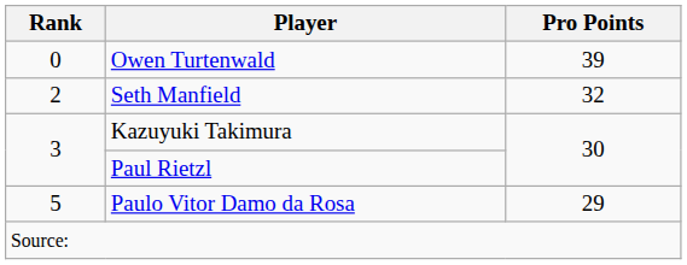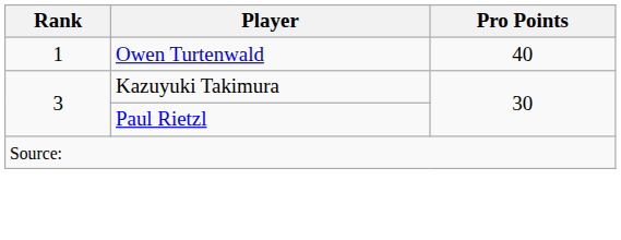 <table class="wikitable" width=30%>
 <tr>
 <th>Rank</th>
 <th>Player</th>
 <th>Pro Points</th>
 </tr>
 <tr>
-<td align=center>0</td>
+<td align=center>1</td>
 <td> <a href='#'>Owen Turtenwald</a></td>
-<td align=center>39</td>
-</tr>
-<tr>
-<td align=center>2</td>
-<td> <a href='#'>Seth Manfield</a></td>
-<td align=center>32</td>
+<td align=center>40</td>
 </tr>
 <tr>
 <td align=center rowspan=2>3</td>
 <td> Kazuyuki Takimura</td>
 <td align=center rowspan=2>30</td>
 </tr>
 <tr>
 <td> <a href='#'>Paul Rietzl</a></td>
 </tr>
 <tr>
-<td align=center>5</td>
-<td> <a href='#'>Paulo Vitor Damo da Rosa</a></td>
-<td align=center>29</td>
-</tr>
-<tr>
 <td colspan=3><small>Source:</small></td>
 </tr>
 </table>
